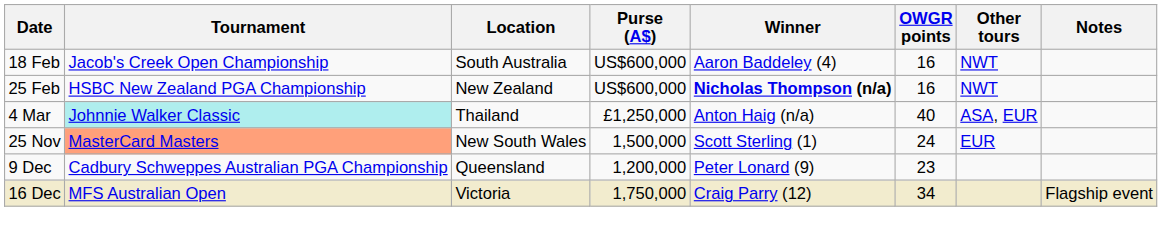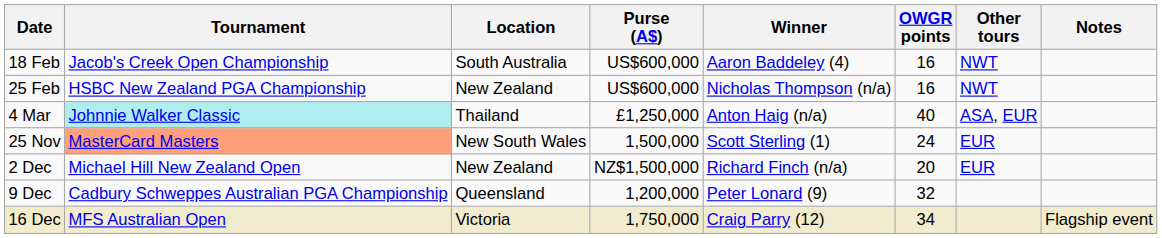 <table class="wikitable" style="font-size:95%">
 <tr>
 <th>Date</th>
 <th>Tournament</th>
 <th>Location</th>
 <th>Purse<br>(<a href='#'>A$</a>)</th>
 <th>Winner</th>
 <th><a href='#'>OWGR</a><br>points</th>
 <th>Other<br>tours</th>
 <th>Notes</th>
 </tr>
 <tr>
 <td>18 Feb</td>
 <td><a href='#'>Jacob's Creek Open Championship</a></td>
 <td>South Australia</td>
 <td align=right>US$600,000</td>
 <td> <a href='#'>Aaron Baddeley</a> (4)</td>
 <td align=center>16</td>
 <td><a href='#'>NWT</a></td>
 <td></td>
 </tr>
 <tr>
 <td>25 Feb</td>
 <td><a href='#'>HSBC New Zealand PGA Championship</a></td>
 <td>New Zealand</td>
 <td align=right>US$600,000</td>
-<td><strong> <a href='#'>Nicholas Thompson</a> (n/a)</strong></td>
+<td> <a href='#'>Nicholas Thompson</a> (n/a)</td>
 <td align=center>16</td>
 <td><a href='#'>NWT</a></td>
 <td></td>
 </tr>
 <tr>
 <td>4 Mar</td>
 <td style="background: paleturquoise;"><a href='#'>Johnnie Walker Classic</a></td>
 <td>Thailand</td>
 <td align=right>£1,250,000</td>
 <td> <a href='#'>Anton Haig</a> (n/a)</td>
 <td align=center>40</td>
 <td><a href='#'>ASA</a>, <a href='#'>EUR</a></td>
 <td></td>
 </tr>
 <tr>
 <td>25 Nov</td>
 <td style="background: lightsalmon;"><a href='#'>MasterCard Masters</a></td>
 <td>New South Wales</td>
 <td align=right>1,500,000</td>
 <td> <a href='#'>Scott Sterling</a> (1)</td>
 <td align=center>24</td>
 <td><a href='#'>EUR</a></td>
 <td></td>
 </tr>
 <tr>
+<td>2 Dec</td>
+<td><a href='#'>Michael Hill New Zealand Open</a></td>
+<td>New Zealand</td>
+<td align=right>NZ$1,500,000</td>
+<td> <a href='#'>Richard Finch</a> (n/a)</td>
+<td align=center>20</td>
+<td><a href='#'>EUR</a></td>
+<td></td>
+</tr>
+<tr>
 <td>9 Dec</td>
 <td><a href='#'>Cadbury Schweppes Australian PGA Championship</a></td>
 <td>Queensland</td>
 <td align=right>1,200,000</td>
 <td> <a href='#'>Peter Lonard</a> (9)</td>
-<td align=center>23</td>
+<td align=center>32</td>
 <td></td>
 <td></td>
 </tr>
 <tr style="background:#f2ecce;">
 <td>16 Dec</td>
 <td><a href='#'>MFS Australian Open</a></td>
 <td>Victoria</td>
 <td align=right>1,750,000</td>
 <td> <a href='#'>Craig Parry</a> (12)</td>
 <td align=center>34</td>
 <td></td>
 <td>Flagship event</td>
 </tr>
 </table>
